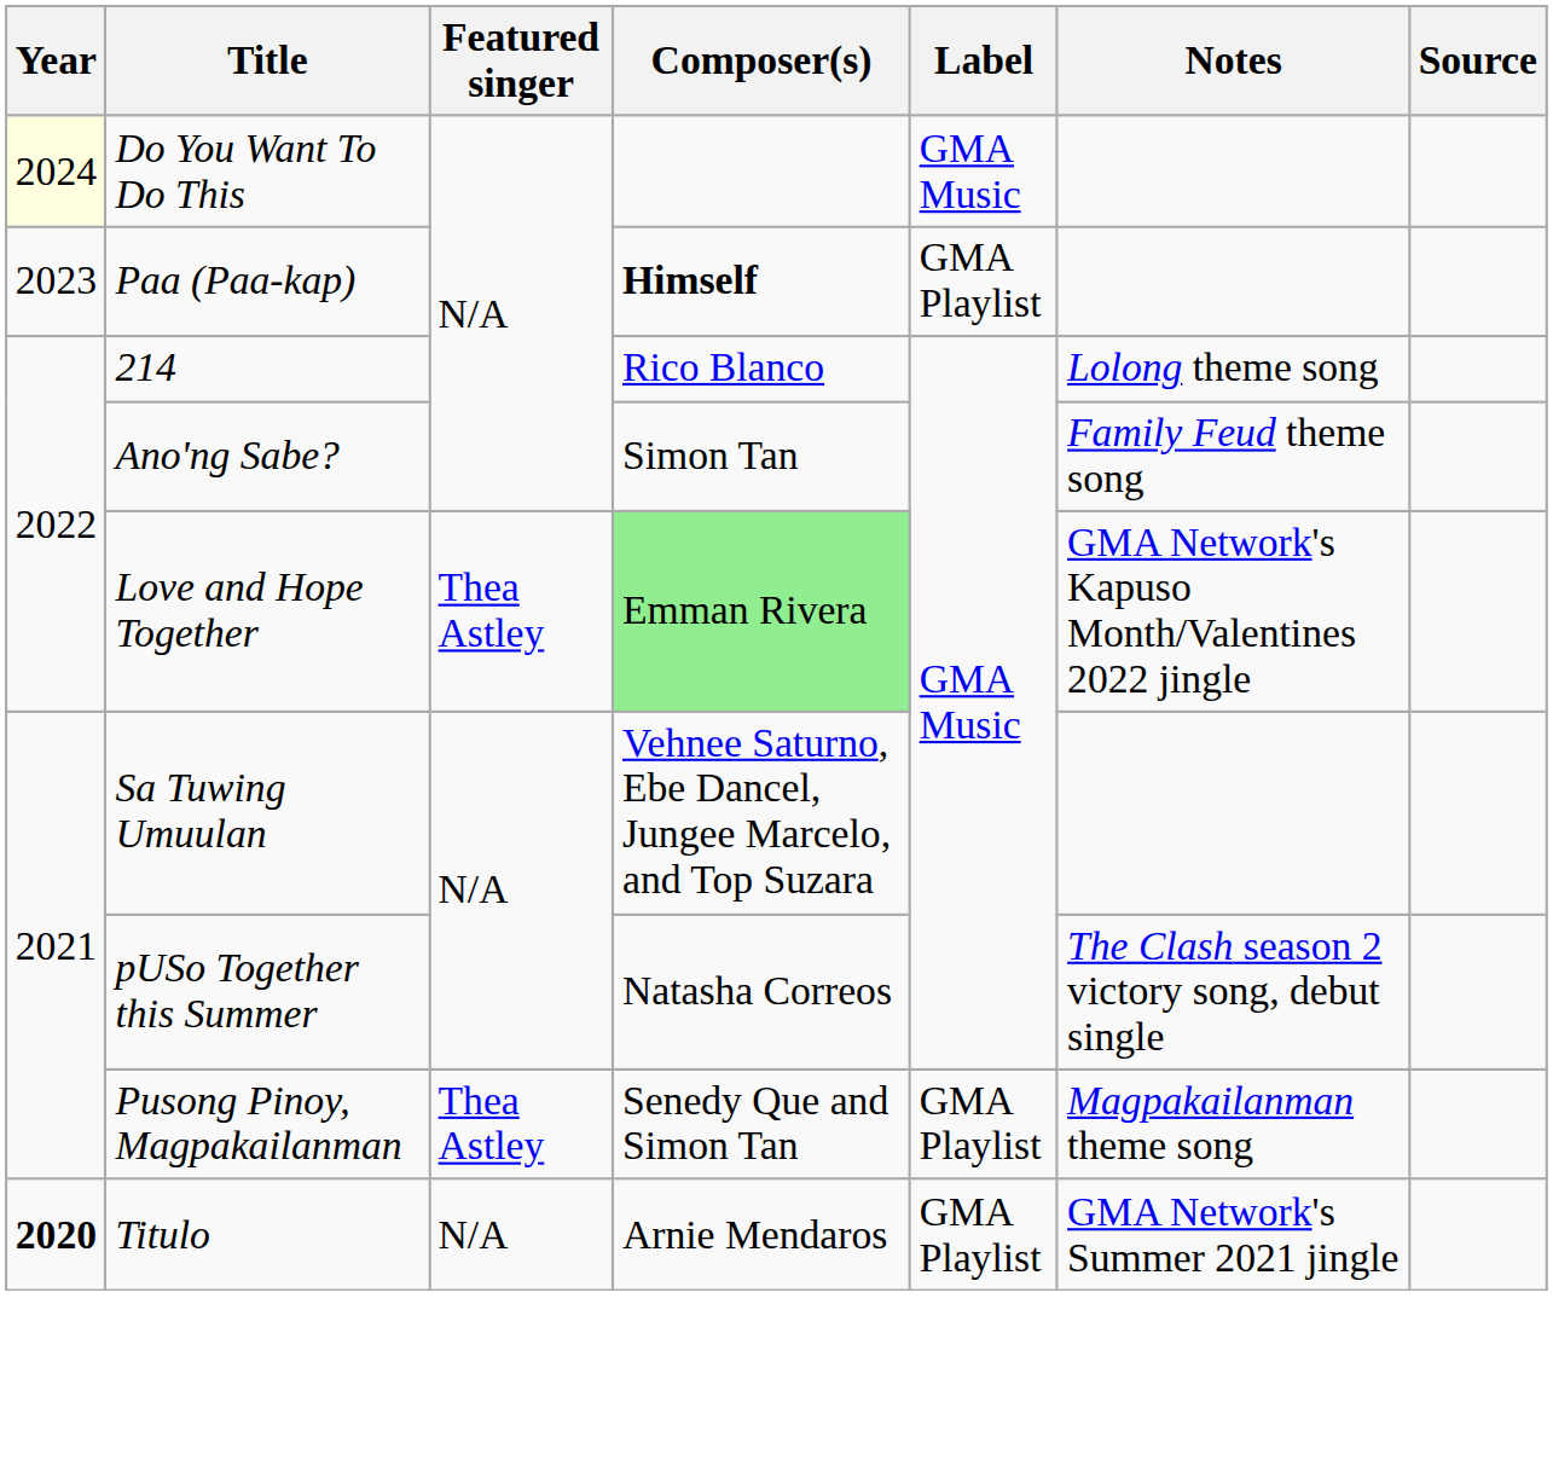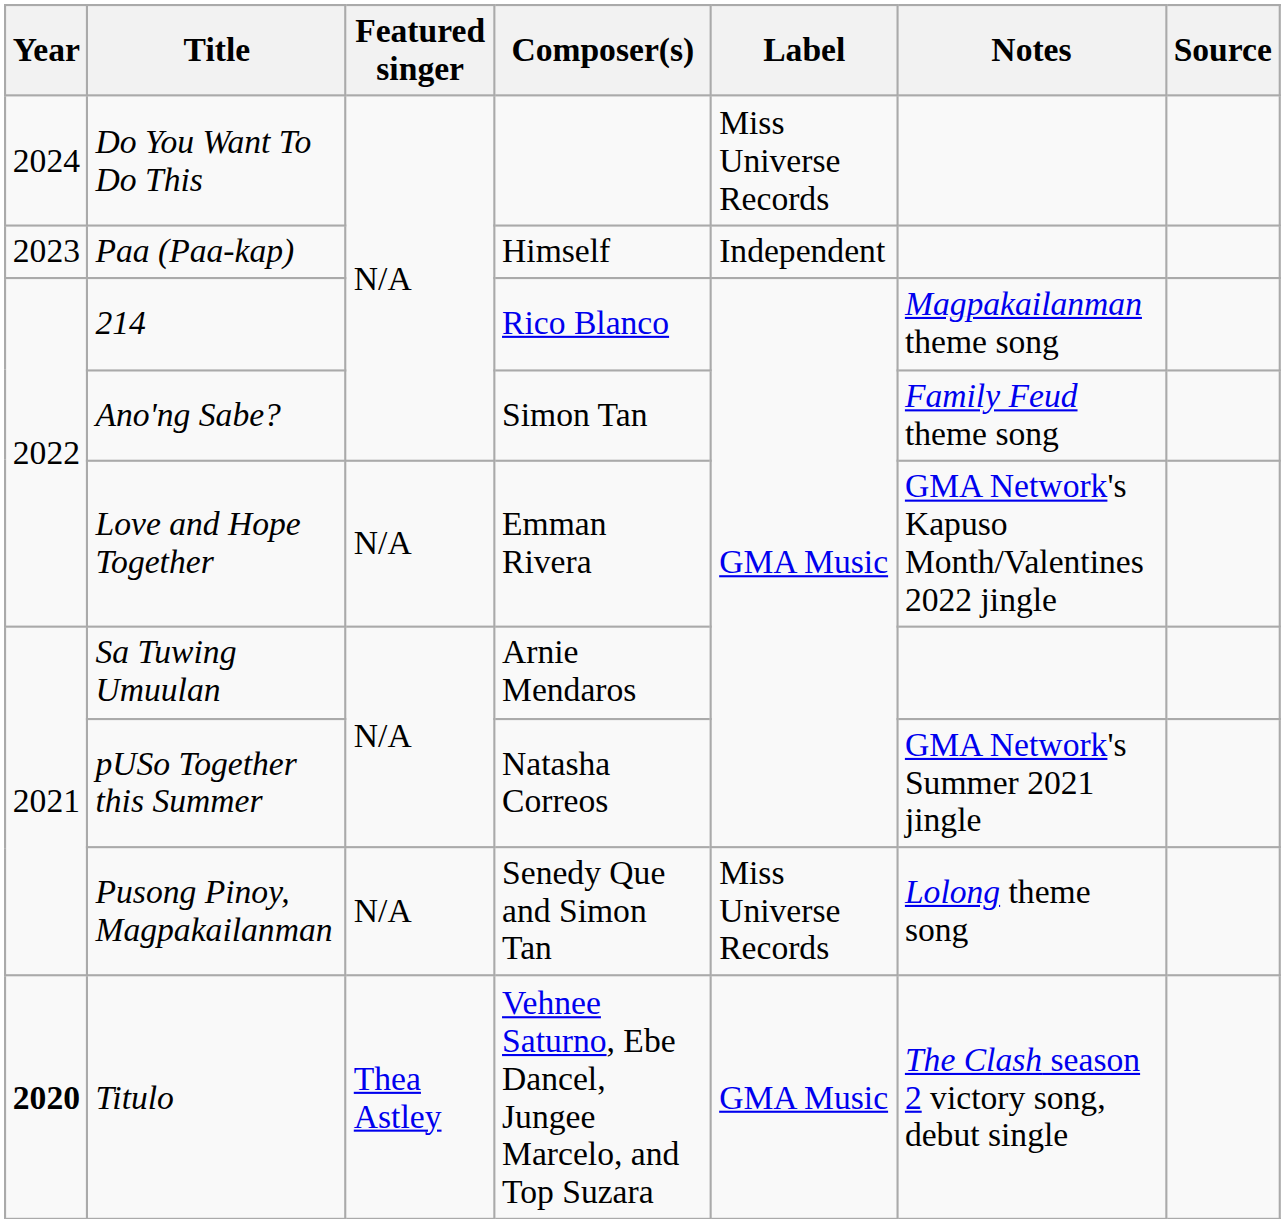 <table class="wikitable">
 <tr>
 <th>Year</th>
 <th>Title</th>
 <th>Featured singer</th>
 <th>Composer(s)</th>
 <th>Label</th>
 <th>Notes</th>
 <th>Source</th>
 </tr>
 <tr>
-<td style="background: lightyellow;">2024</td>
+<td>2024</td>
 <td><em>Do You Want To Do This</em></td>
 <td rowspan="4">N/A</td>
 <td></td>
-<td><a href='#'>GMA Music</a></td>
+<td>Miss Universe Records</td>
 <td></td>
 <td></td>
 </tr>
 <tr>
 <td>2023</td>
 <td><em>Paa (Paa-kap)</em></td>
-<td><strong>Himself</strong></td>
-<td>GMA Playlist</td>
+<td>Himself</td>
+<td>Independent</td>
 <td></td>
 <td></td>
 </tr>
 <tr>
 <td rowspan="3">2022</td>
 <td><em>214</em></td>
 <td><a href='#'>Rico Blanco</a></td>
 <td rowspan="5"><a href='#'>GMA Music</a></td>
-<td><em><a href='#'>Lolong</a></em> theme song</td>
+<td><em><a href='#'>Magpakailanman</a></em> theme song</td>
 <td></td>
 </tr>
 <tr>
 <td><em>Ano'ng Sabe?</em></td>
 <td>Simon Tan</td>
 <td><em><a href='#'>Family Feud</a></em> theme song</td>
 <td></td>
 </tr>
 <tr>
 <td><em>Love and Hope Together</em></td>
-<td><a href='#'>Thea Astley</a></td>
-<td style="background: lightgreen;">Emman Rivera</td>
+<td>N/A</td>
+<td>Emman Rivera</td>
 <td><a href='#'>GMA Network</a>'s Kapuso Month/Valentines 2022 jingle</td>
 <td></td>
 </tr>
 <tr>
 <td rowspan="3">2021</td>
 <td><em>Sa Tuwing Umuulan</em></td>
 <td rowspan="2">N/A</td>
-<td><a href='#'>Vehnee Saturno</a>, Ebe Dancel, Jungee Marcelo, and Top Suzara</td>
+<td>Arnie Mendaros</td>
 <td></td>
 <td></td>
 </tr>
 <tr>
 <td><em>pUSo Together this Summer</em></td>
 <td>Natasha Correos</td>
-<td><a href='#'><em>The Clash</em> season 2</a> victory song, debut single</td>
+<td><a href='#'>GMA Network</a>'s Summer 2021 jingle</td>
 <td></td>
 </tr>
 <tr>
 <td><em>Pusong Pinoy, Magpakailanman</em></td>
-<td><a href='#'>Thea Astley</a></td>
+<td>N/A</td>
 <td>Senedy Que and Simon Tan</td>
-<td>GMA Playlist</td>
-<td><em><a href='#'>Magpakailanman</a></em> theme song</td>
+<td>Miss Universe Records</td>
+<td><em><a href='#'>Lolong</a></em> theme song</td>
 <td></td>
 </tr>
 <tr>
 <td><strong>2020</strong></td>
 <td><em>Titulo</em></td>
-<td>N/A</td>
-<td>Arnie Mendaros</td>
-<td>GMA Playlist</td>
-<td><a href='#'>GMA Network</a>'s Summer 2021 jingle</td>
+<td><a href='#'>Thea Astley</a></td>
+<td><a href='#'>Vehnee Saturno</a>, Ebe Dancel, Jungee Marcelo, and Top Suzara</td>
+<td><a href='#'>GMA Music</a></td>
+<td><a href='#'><em>The Clash</em> season 2</a> victory song, debut single</td>
 <td></td>
 </tr>
 </table>
